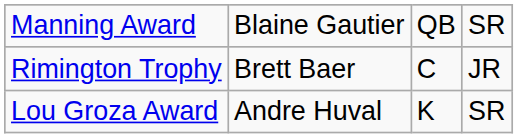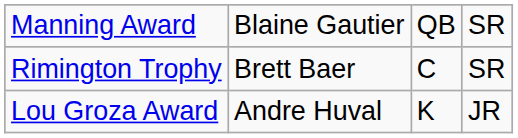 <table class="wikitable">
 <tr>
 <td><a href='#'>Manning Award</a></td>
 <td>Blaine Gautier</td>
 <td>QB</td>
 <td>SR</td>
 </tr>
 <tr>
 <td><a href='#'>Rimington Trophy</a></td>
 <td>Brett Baer</td>
 <td>C</td>
-<td>JR</td>
+<td>SR</td>
 </tr>
 <tr>
 <td><a href='#'>Lou Groza Award</a></td>
 <td>Andre Huval</td>
 <td>K</td>
-<td>SR</td>
+<td>JR</td>
 </tr>
 </table>
